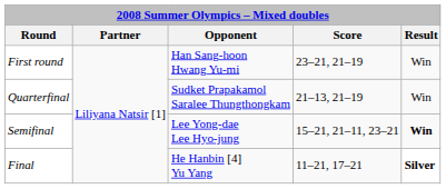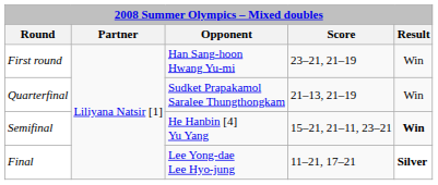 <table class="wikitable" style="font-size: 90%; text-align: center">
 <tr>
 <th colspan=5 style="background:silver;"><a href='#'>2008 Summer Olympics – Mixed doubles</a></th>
 </tr>
 <tr>
 <th>Round</th>
 <th>Partner</th>
 <th>Opponent</th>
 <th>Score</th>
 <th>Result</th>
 </tr>
 <tr>
 <td style="text-align:left; background:white"><em>First round</em></td>
 <td align="left" rowspan="4"> <a href='#'>Liliyana Natsir</a> [1]</td>
 <td align="left"> <a href='#'>Han Sang-hoon</a> <br>  <a href='#'>Hwang Yu-mi</a></td>
 <td align="left">23–21, 21–19</td>
 <td align="center">Win</td>
 </tr>
 <tr>
 <td style="text-align:left; background:white"><em>Quarterfinal</em></td>
 <td align="left"> <a href='#'>Sudket Prapakamol</a> <br>  <a href='#'>Saralee Thungthongkam</a></td>
 <td align="left">21–13, 21–19</td>
 <td align="center">Win</td>
 </tr>
 <tr>
 <td style="text-align:left; background:white"><em>Semifinal</em></td>
-<td align="left"> <a href='#'>Lee Yong-dae</a> <br>  <a href='#'>Lee Hyo-jung</a></td>
+<td align="left"> <a href='#'>He Hanbin</a> [4]<br>  <a href='#'>Yu Yang</a></td>
 <td align="left">15–21, 21–11, 23–21</td>
 <td align="center"><strong>Win</strong></td>
 </tr>
 <tr>
 <td style="text-align:left; background:white"><em>Final</em></td>
-<td align="left"> <a href='#'>He Hanbin</a> [4]<br>  <a href='#'>Yu Yang</a></td>
+<td align="left"> <a href='#'>Lee Yong-dae</a> <br>  <a href='#'>Lee Hyo-jung</a></td>
 <td align="left">11–21, 17–21</td>
 <td style="text-align:left; background:white"> <strong>Silver</strong></td>
 </tr>
 </table>
